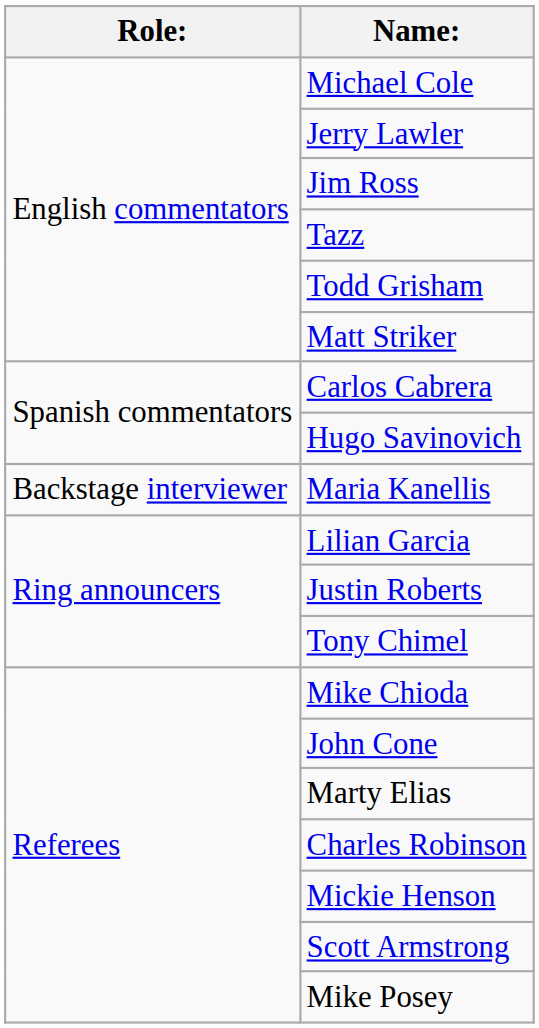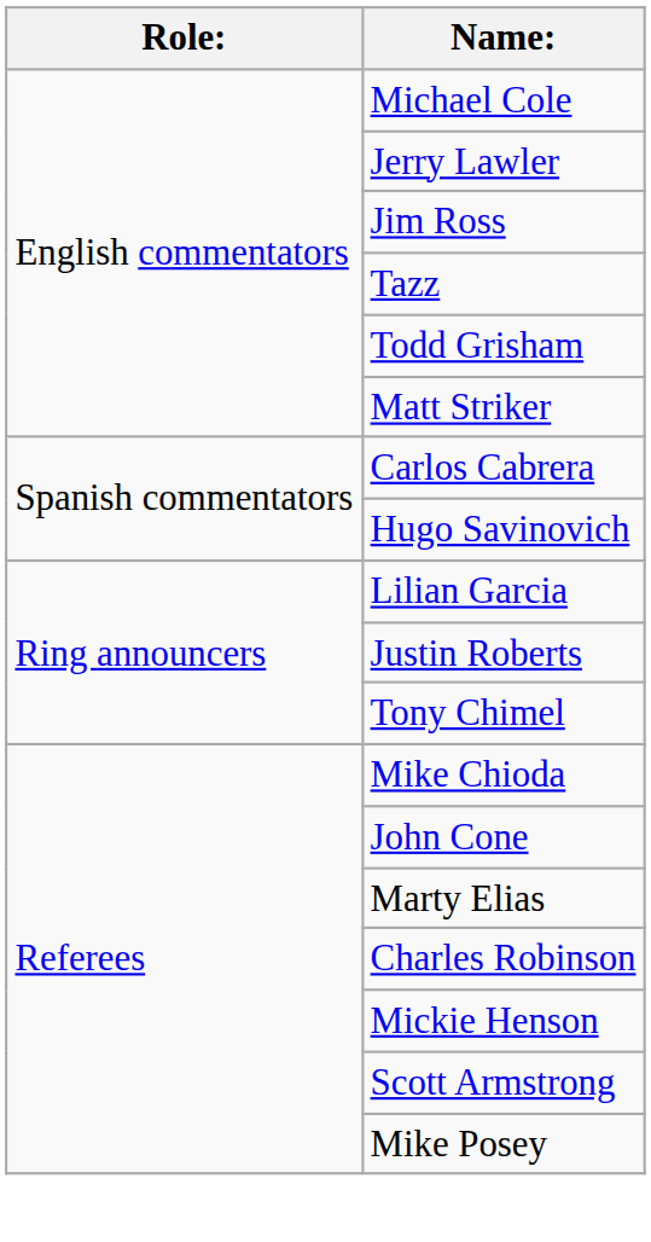 <table class=wikitable style="font-size:90%; margin: 0.5em 0 0.5em 1em; float: right; clear: right;">
 <tr>
 <th>Role:</th>
 <th>Name:</th>
 </tr>
 <tr>
 <td rowspan=6>English <a href='#'>commentators</a></td>
 <td><a href='#'>Michael Cole</a> </td>
 </tr>
 <tr>
 <td><a href='#'>Jerry Lawler</a> </td>
 </tr>
 <tr>
 <td><a href='#'>Jim Ross</a> </td>
 </tr>
 <tr>
 <td><a href='#'>Tazz</a> </td>
 </tr>
 <tr>
 <td><a href='#'>Todd Grisham</a> </td>
 </tr>
 <tr>
 <td><a href='#'>Matt Striker</a> </td>
 </tr>
 <tr>
 <td rowspan=2>Spanish commentators</td>
 <td><a href='#'>Carlos Cabrera</a></td>
 </tr>
 <tr>
 <td><a href='#'>Hugo Savinovich</a></td>
-</tr>
-<tr>
-<td>Backstage <a href='#'>interviewer</a></td>
-<td><a href='#'>Maria Kanellis</a></td>
 </tr>
 <tr>
 <td rowspan=3><a href='#'>Ring announcers</a></td>
 <td><a href='#'>Lilian Garcia</a> </td>
 </tr>
 <tr>
 <td><a href='#'>Justin Roberts</a> </td>
 </tr>
 <tr>
 <td><a href='#'>Tony Chimel</a> </td>
 </tr>
 <tr>
 <td rowspan=7><a href='#'>Referees</a></td>
 <td><a href='#'>Mike Chioda</a> </td>
 </tr>
 <tr>
 <td><a href='#'>John Cone</a> </td>
 </tr>
 <tr>
 <td>Marty Elias </td>
 </tr>
 <tr>
 <td><a href='#'>Charles Robinson</a> </td>
 </tr>
 <tr>
 <td><a href='#'>Mickie Henson</a> </td>
 </tr>
 <tr>
 <td><a href='#'>Scott Armstrong</a> </td>
 </tr>
 <tr>
 <td>Mike Posey </td>
 </tr>
 </table>
